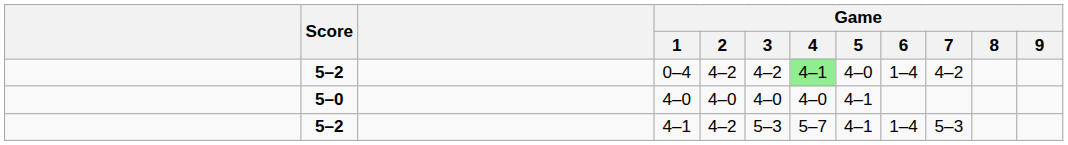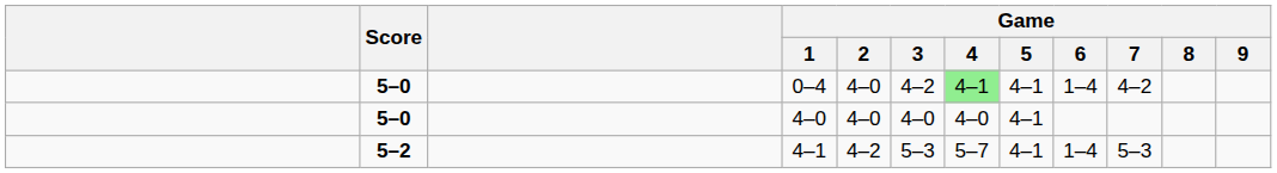 <table class="wikitable" style="text-align: center;">
 <tr>
 <th rowspan=2 align="right" width="270"></th>
 <th rowspan=2 width="45">Score</th>
 <th rowspan=2 align="left" width="270"></th>
 <th colspan=9>Game</th>
 </tr>
 <tr>
 <th width="35">1</th>
 <th width="35">2</th>
 <th width="35">3</th>
 <th width="35">4</th>
 <th width="35">5</th>
 <th width="35">6</th>
 <th width="35">7</th>
 <th width="35">8</th>
 <th width="35">9</th>
 </tr>
 <tr>
 <td align=left><strong><br></strong></td>
-<td align=center><strong>5–2</strong></td>
+<td align=center><strong>5–0</strong></td>
 <td align=left><br></td>
 <td>0–4</td>
-<td>4–2</td>
+<td>4–0</td>
 <td>4–2</td>
 <td style="background: lightgreen;">4–1</td>
-<td>4–0</td>
+<td>4–1</td>
 <td>1–4</td>
 <td>4–2</td>
 <td></td>
 <td></td>
 </tr>
 <tr>
 <td align=left><strong><br></strong></td>
 <td align=center><strong>5–0</strong></td>
 <td align=left><br></td>
 <td>4–0</td>
 <td>4–0</td>
 <td>4–0</td>
 <td>4–0</td>
 <td>4–1</td>
 <td></td>
 <td></td>
 <td></td>
 <td></td>
 </tr>
 <tr>
 <td align=left><strong><br></strong></td>
 <td align=center><strong>5–2</strong></td>
 <td align=left><br></td>
 <td>4–1</td>
 <td>4–2</td>
 <td>5–3</td>
 <td>5–7</td>
 <td>4–1</td>
 <td>1–4</td>
 <td>5–3</td>
 <td></td>
 <td></td>
 </tr>
 </table>
